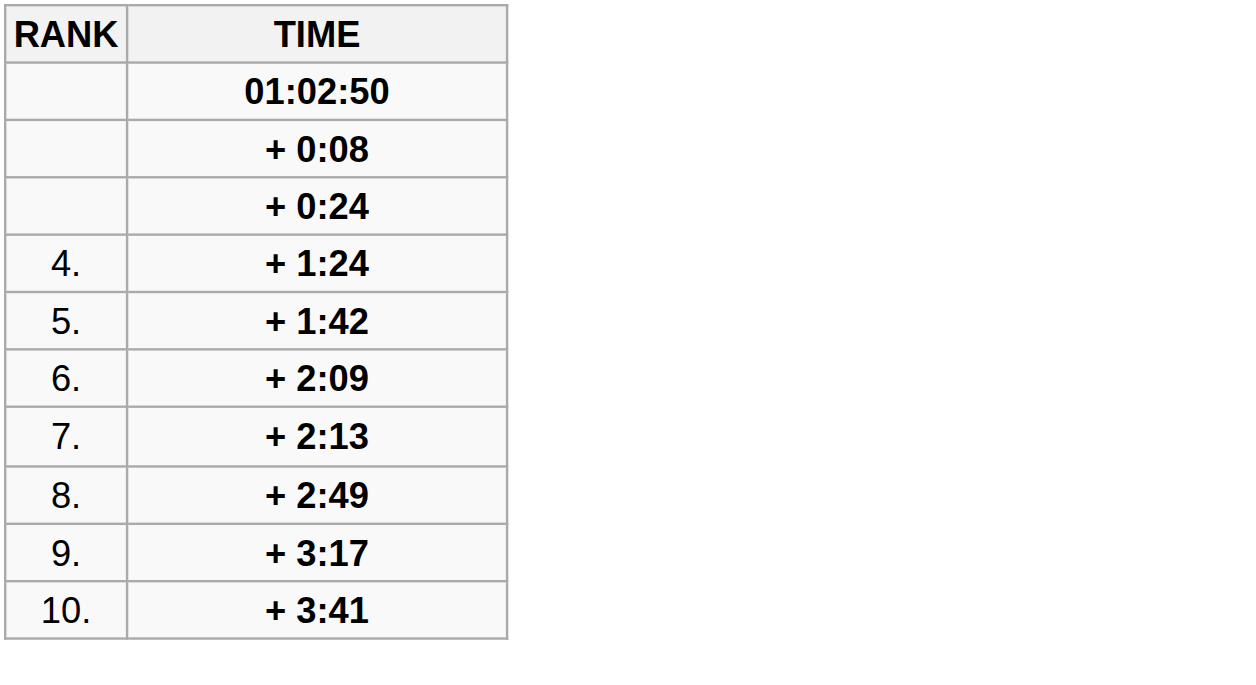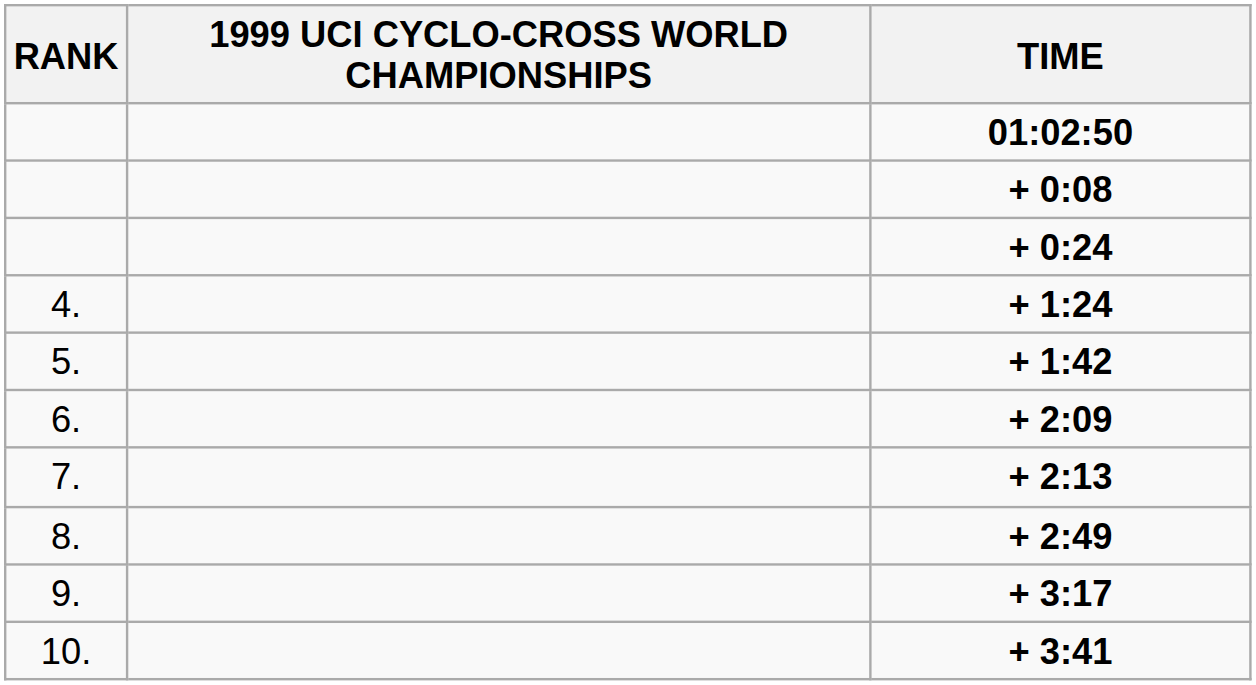 <table class="wikitable" style="font-size:95%;">
 <tr>
 <th>RANK</th>
+<th align="left" style="width: 20em">1999 UCI CYCLO-CROSS WORLD CHAMPIONSHIPS</th>
 <th align="left" style="width: 10em">TIME</th>
 </tr>
 <tr>
 <td align="center"></td>
+<td></td>
 <td align="center"><strong>01:02:50</strong></td>
 </tr>
 <tr>
 <td align="center"></td>
+<td></td>
 <td align="center"><strong>+ 0:08</strong></td>
 </tr>
 <tr>
 <td align="center"></td>
+<td></td>
 <td align="center"><strong>+ 0:24</strong></td>
 </tr>
 <tr>
 <td align="center">4.</td>
+<td></td>
 <td align="center"><strong>+ 1:24</strong></td>
 </tr>
 <tr>
 <td align="center">5.</td>
+<td></td>
 <td align="center"><strong>+ 1:42</strong></td>
 </tr>
 <tr>
 <td align="center">6.</td>
+<td></td>
 <td align="center"><strong>+ 2:09</strong></td>
 </tr>
 <tr>
 <td align="center">7.</td>
+<td></td>
 <td align="center"><strong>+ 2:13</strong></td>
 </tr>
 <tr>
 <td align="center">8.</td>
+<td></td>
 <td align="center"><strong>+ 2:49</strong></td>
 </tr>
 <tr>
 <td align="center">9.</td>
+<td></td>
 <td align="center"><strong>+ 3:17</strong></td>
 </tr>
 <tr>
 <td align="center">10.</td>
+<td></td>
 <td align="center"><strong>+ 3:41</strong></td>
 </tr>
 </table>
